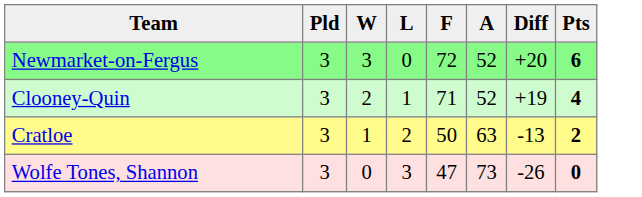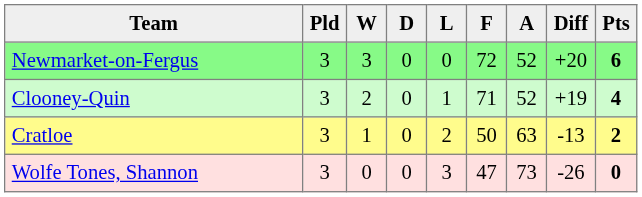 <table style=border-collapse:collapse border=1 cellspacing=0 cellpadding=5>
 <tr align=center bgcolor=#efefef>
 <th width=220>Team</th>
 <th width=20>Pld</th>
 <th width=20>W</th>
+<th width=20>D</th>
 <th width=20>L</th>
 <th width=20>F</th>
 <th width=20>A</th>
 <th width=20>Diff</th>
 <th width=20>Pts</th>
 </tr>
 <tr align=center style="background:#87FA87;">
 <td style="text-align:left;"> <a href='#'>Newmarket-on-Fergus</a></td>
 <td>3</td>
 <td>3</td>
 <td>0</td>
+<td>0</td>
 <td>72</td>
 <td>52</td>
 <td>+20</td>
 <td><strong>6</strong></td>
 </tr>
 <tr align=center style="background:#CEFCCE;">
 <td style="text-align:left;"> <a href='#'>Clooney-Quin</a></td>
 <td>3</td>
 <td>2</td>
+<td>0</td>
 <td>1</td>
 <td>71</td>
 <td>52</td>
 <td>+19</td>
 <td><strong>4</strong></td>
 </tr>
 <tr align=center style="background:#FFFC8C;">
 <td style="text-align:left;"> <a href='#'>Cratloe</a></td>
 <td>3</td>
 <td>1</td>
+<td>0</td>
 <td>2</td>
 <td>50</td>
 <td>63</td>
 <td>-13</td>
 <td><strong>2</strong></td>
 </tr>
 <tr align=center style="background:#FFE0E0;">
 <td style="text-align:left;"> <a href='#'>Wolfe Tones, Shannon</a></td>
 <td>3</td>
 <td>0</td>
+<td>0</td>
 <td>3</td>
 <td>47</td>
 <td>73</td>
 <td>-26</td>
 <td><strong>0</strong></td>
 </tr>
 </table>
